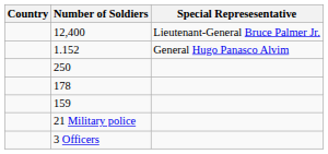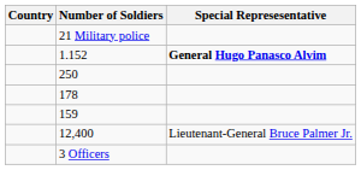 <table class="wikitable sortable">
 <tr>
 <th>Country</th>
 <th>Number of Soldiers</th>
 <th>Special Represesentative</th>
 </tr>
 <tr>
 <td></td>
-<td>12,400</td>
-<td>Lieutenant-General <a href='#'>Bruce Palmer Jr.</a></td>
+<td>21 <a href='#'>Military police</a></td>
+<td></td>
 </tr>
 <tr>
 <td></td>
 <td>1.152</td>
-<td>General <a href='#'>Hugo Panasco Alvim</a></td>
+<td><strong>General <a href='#'>Hugo Panasco Alvim</a></strong></td>
 </tr>
 <tr>
 <td></td>
 <td>250</td>
 <td></td>
 </tr>
 <tr>
 <td></td>
 <td>178</td>
 <td></td>
 </tr>
 <tr>
 <td></td>
 <td>159</td>
 <td></td>
 </tr>
 <tr>
 <td></td>
-<td>21 <a href='#'>Military police</a></td>
-<td></td>
+<td>12,400</td>
+<td>Lieutenant-General <a href='#'>Bruce Palmer Jr.</a></td>
 </tr>
 <tr>
 <td></td>
 <td>3 <a href='#'>Officers</a></td>
 <td></td>
 </tr>
 </table>
